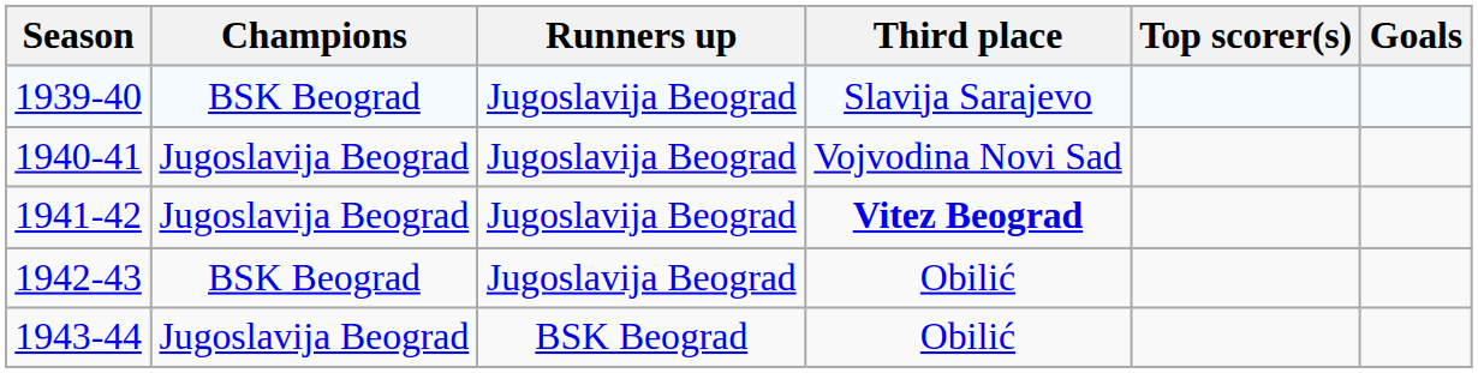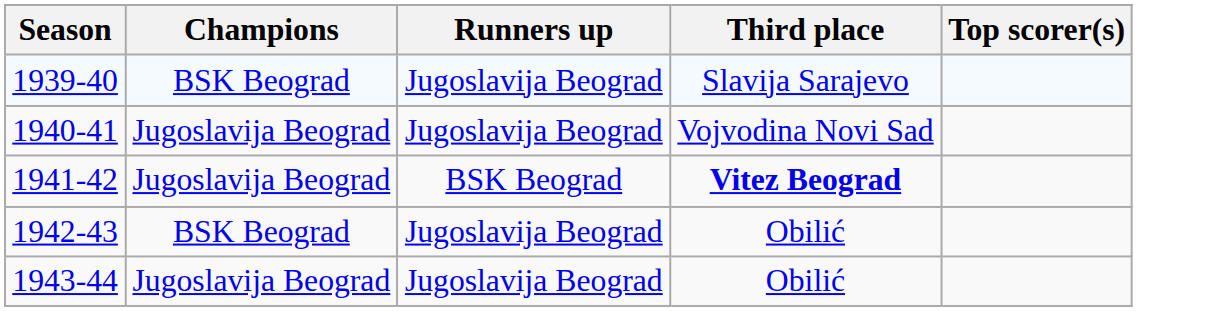 <table class="wikitable sortable" style="text-align: center;">
 <tr>
 <th>Season</th>
 <th>Champions</th>
 <th>Runners up</th>
 <th>Third place</th>
 <th>Top scorer(s)</th>
-<th>Goals</th>
 </tr>
 <tr bgcolor=#F5FAFF>
 <td><a href='#'>1939-40</a></td>
 <td><a href='#'>BSK Beograd</a></td>
 <td><a href='#'>Jugoslavija Beograd</a></td>
 <td><a href='#'>Slavija Sarajevo</a></td>
-<td></td>
 <td></td>
 </tr>
 <tr>
 <td><a href='#'>1940-41</a></td>
 <td><a href='#'>Jugoslavija Beograd</a></td>
 <td><a href='#'>Jugoslavija Beograd</a></td>
 <td><a href='#'>Vojvodina Novi Sad</a></td>
 <td></td>
-<td></td>
 </tr>
 <tr>
 <td><a href='#'>1941-42</a></td>
 <td><a href='#'>Jugoslavija Beograd</a></td>
-<td><a href='#'>Jugoslavija Beograd</a></td>
+<td><a href='#'>BSK Beograd</a></td>
 <td><strong><a href='#'>Vitez Beograd</a></strong></td>
-<td></td>
 <td></td>
 </tr>
 <tr>
 <td><a href='#'>1942-43</a></td>
 <td><a href='#'>BSK Beograd</a></td>
 <td><a href='#'>Jugoslavija Beograd</a></td>
 <td><a href='#'>Obilić</a></td>
 <td></td>
-<td></td>
 </tr>
 <tr>
 <td><a href='#'>1943-44</a></td>
 <td><a href='#'>Jugoslavija Beograd</a></td>
-<td><a href='#'>BSK Beograd</a></td>
+<td><a href='#'>Jugoslavija Beograd</a></td>
 <td><a href='#'>Obilić</a></td>
-<td></td>
 <td></td>
 </tr>
 </table>
